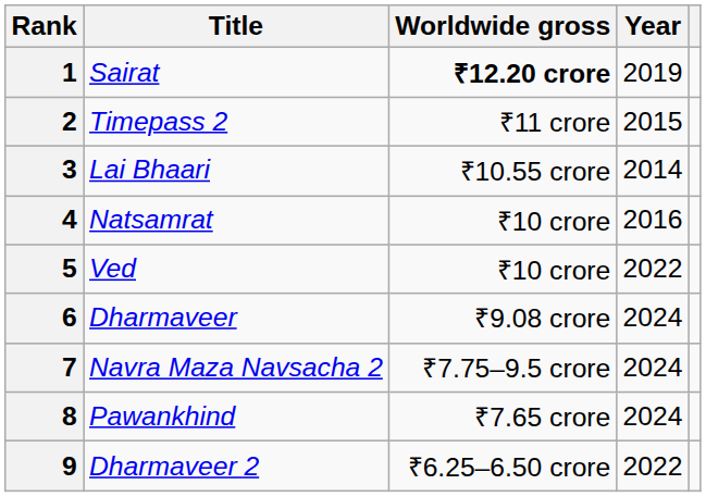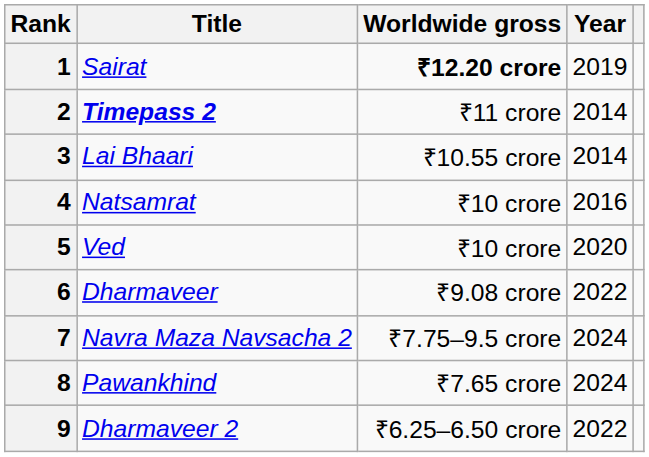 <table class="wikitable sortable plainrowheaders">
 <tr>
 <th scope="col">Rank</th>
 <th scope="col">Title</th>
 <th scope="col">Worldwide gross</th>
 <th scope="col">Year</th>
 <th scope="col" class="unsortable"></th>
 </tr>
 <tr>
 <th scope="row" style=text-align:right>1</th>
 <td><em><a href='#'>Sairat</a></em></td>
 <td align="right"><strong>₹12.20 crore</strong></td>
 <td align="center">2019</td>
 <td align="center"></td>
 </tr>
 <tr>
 <th scope="row" style=text-align:right>2</th>
-<td><em><a href='#'>Timepass 2</a></em></td>
+<td><strong><em><a href='#'>Timepass 2</a></em></strong></td>
 <td align="right">₹11 crore</td>
-<td align="center">2015</td>
+<td align="center">2014</td>
 <td align="center"></td>
 </tr>
 <tr>
 <th scope="row" style=text-align:right>3</th>
 <td><em><a href='#'>Lai Bhaari</a></em></td>
 <td align="right">₹10.55 crore</td>
 <td align="center">2014</td>
 <td align="center"></td>
 </tr>
 <tr>
 <th scope="row" style=text-align:right>4</th>
 <td><em><a href='#'>Natsamrat</a></em></td>
 <td align="right">₹10 crore</td>
 <td align="center">2016</td>
 <td align="center"></td>
 </tr>
 <tr>
 <th scope="row" style=text-align:right>5</th>
 <td><a href='#'><em>Ved</em></a></td>
 <td align="right">₹10 crore</td>
-<td align="center">2022</td>
+<td align="center">2020</td>
 <td align="center"></td>
 </tr>
 <tr>
 <th scope="row" style=text-align:right>6</th>
 <td><em><a href='#'>Dharmaveer</a></em></td>
 <td align="right">₹9.08 crore</td>
-<td align="center">2024</td>
+<td align="center">2022</td>
 <td align="center"></td>
 </tr>
 <tr>
 <th scope="row" style="text-align:right">7</th>
 <td><em><a href='#'>Navra Maza Navsacha 2</a></em></td>
 <td align="right">₹7.75–9.5 crore</td>
 <td align="center">2024</td>
 <td align="center"></td>
 </tr>
 <tr>
 <th scope="row" style="text-align:right">8</th>
 <td><em><a href='#'>Pawankhind</a></em></td>
 <td align="right">₹7.65 crore</td>
 <td align="center">2024</td>
 <td align="center"></td>
 </tr>
 <tr>
 <th scope="row" style=text-align:right>9</th>
 <td><em><a href='#'>Dharmaveer 2</a></em></td>
 <td align="right">₹6.25–6.50 crore</td>
 <td align="center">2022</td>
 <td align="center"></td>
 </tr>
 </table>
